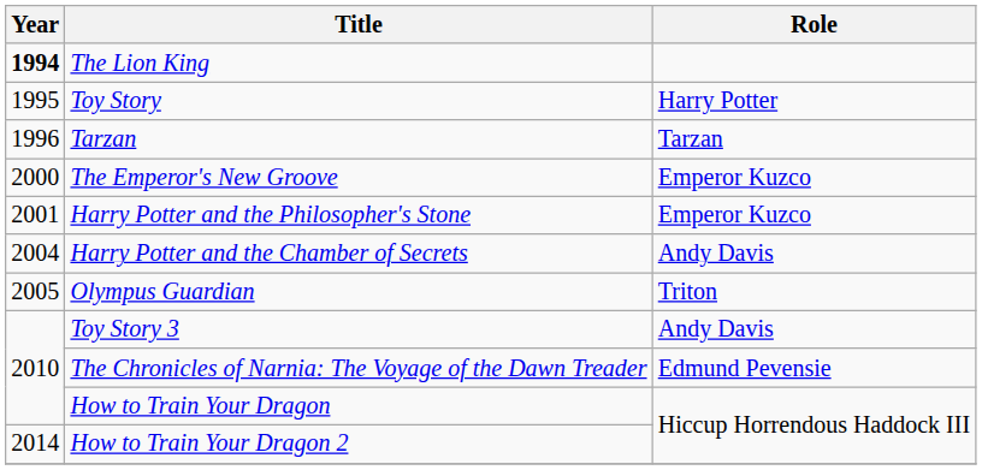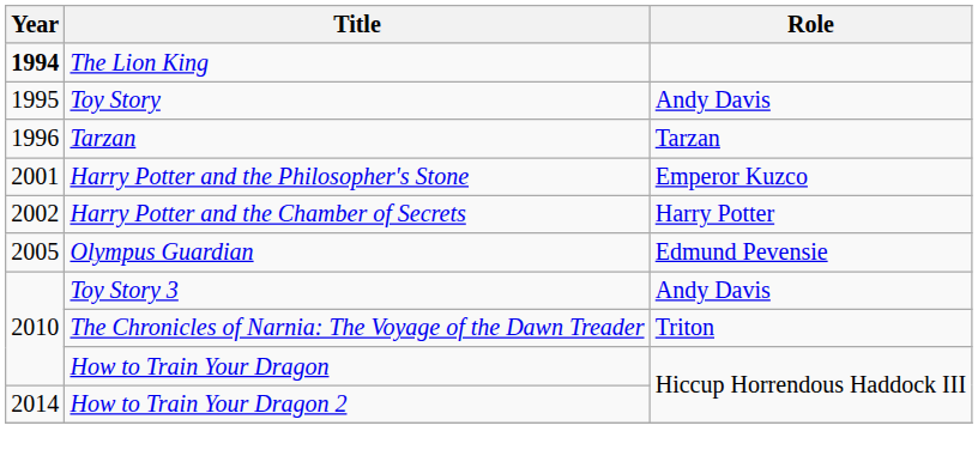 <table class="wikitable">
 <tr>
 <th>Year</th>
 <th>Title</th>
 <th>Role</th>
 </tr>
 <tr>
 <td><strong>1994</strong></td>
 <td><em><a href='#'>The Lion King</a></em></td>
 <td></td>
 </tr>
 <tr>
 <td>1995</td>
 <td><em><a href='#'>Toy Story</a></em></td>
-<td><a href='#'>Harry Potter</a></td>
+<td><a href='#'>Andy Davis</a></td>
 </tr>
 <tr>
 <td>1996</td>
 <td><em><a href='#'>Tarzan</a></em></td>
 <td><a href='#'>Tarzan</a></td>
 </tr>
 <tr>
-<td>2000</td>
-<td><em><a href='#'>The Emperor's New Groove</a></em></td>
-<td><a href='#'>Emperor Kuzco</a></td>
-</tr>
-<tr>
 <td>2001</td>
 <td><em><a href='#'>Harry Potter and the Philosopher's Stone</a></em></td>
 <td><a href='#'>Emperor Kuzco</a></td>
 </tr>
 <tr>
-<td>2004</td>
+<td>2002</td>
 <td><em><a href='#'>Harry Potter and the Chamber of Secrets</a></em></td>
-<td><a href='#'>Andy Davis</a></td>
+<td><a href='#'>Harry Potter</a></td>
 </tr>
 <tr>
 <td>2005</td>
 <td><em><a href='#'>Olympus Guardian</a></em></td>
-<td><a href='#'>Triton</a></td>
+<td><a href='#'>Edmund Pevensie</a></td>
 </tr>
 <tr>
 <td rowspan="3">2010</td>
 <td><em><a href='#'>Toy Story 3</a></em></td>
 <td><a href='#'>Andy Davis</a></td>
 </tr>
 <tr>
 <td><em><a href='#'>The Chronicles of Narnia: The Voyage of the Dawn Treader</a></em></td>
-<td><a href='#'>Edmund Pevensie</a></td>
+<td><a href='#'>Triton</a></td>
 </tr>
 <tr>
 <td><em><a href='#'>How to Train Your Dragon</a></em></td>
 <td rowspan="2">Hiccup Horrendous Haddock III</td>
 </tr>
 <tr>
 <td>2014</td>
 <td><em><a href='#'>How to Train Your Dragon 2</a></em></td>
 </tr>
 <tr>
 </tr>
 </table>
